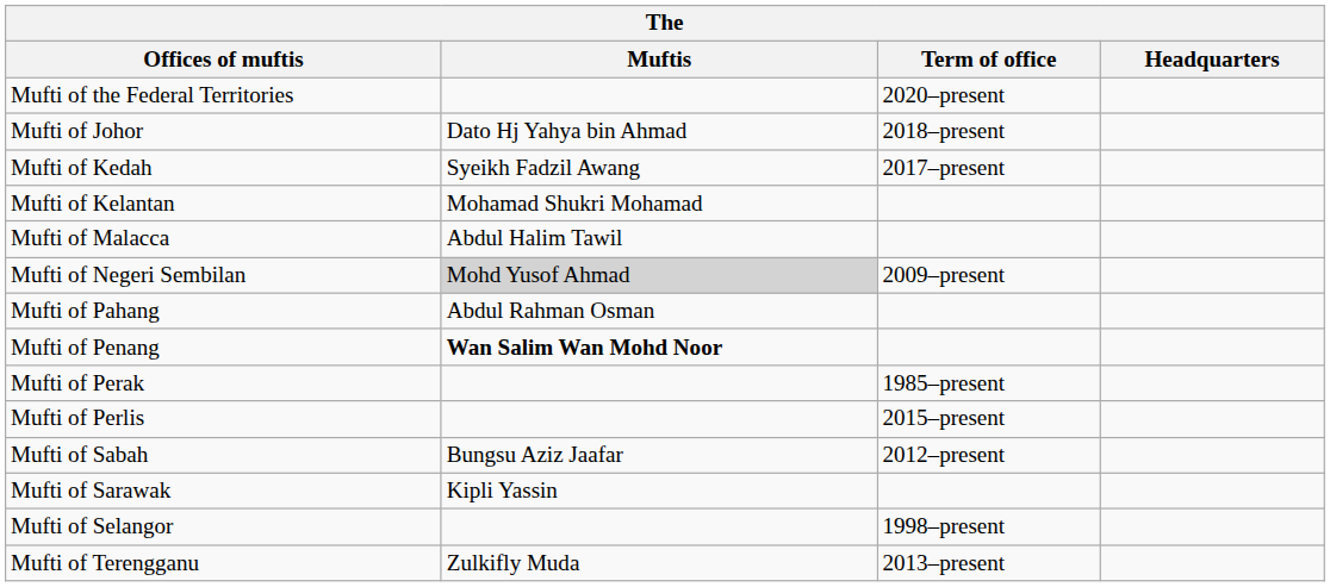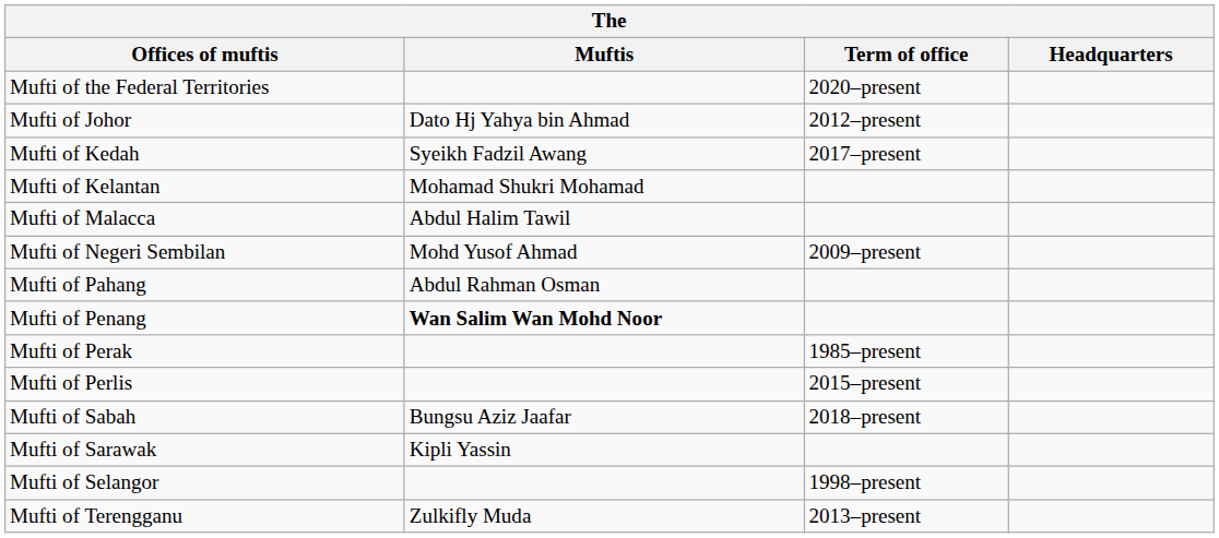 <table class=wikitable>
 <tr>
 <th colspan=14>The </th>
 </tr>
 <tr>
 <th scope="row"  width="300">Offices of muftis</th>
 <th scope="row"  width="300">Muftis</th>
 <th scope="row"  width="150">Term of office</th>
 <th scope="row"  width="150">Headquarters</th>
 </tr>
 <tr>
 <td>Mufti of the Federal Territories</td>
 <td></td>
 <td>2020–present</td>
 <td></td>
 </tr>
 <tr>
 <td>Mufti of Johor</td>
 <td>Dato Hj Yahya bin Ahmad</td>
-<td>2018–present</td>
+<td>2012–present</td>
 <td></td>
 </tr>
 <tr>
 <td>Mufti of Kedah</td>
 <td>Syeikh Fadzil Awang</td>
 <td>2017–present</td>
 <td></td>
 </tr>
 <tr>
 <td>Mufti of Kelantan</td>
 <td>Mohamad Shukri Mohamad</td>
 <td></td>
 <td></td>
 </tr>
 <tr>
 <td>Mufti of Malacca</td>
 <td>Abdul Halim Tawil</td>
 <td></td>
 <td></td>
 </tr>
 <tr>
 <td>Mufti of Negeri Sembilan</td>
-<td style="background: lightgrey;">Mohd Yusof Ahmad</td>
+<td>Mohd Yusof Ahmad</td>
 <td>2009–present</td>
 <td></td>
 </tr>
 <tr>
 <td>Mufti of Pahang</td>
 <td>Abdul Rahman Osman</td>
 <td></td>
 <td></td>
 </tr>
 <tr>
 <td>Mufti of Penang</td>
 <td><strong>Wan Salim Wan Mohd Noor</strong></td>
 <td></td>
 <td></td>
 </tr>
 <tr>
 <td>Mufti of Perak</td>
 <td></td>
 <td>1985–present</td>
 <td></td>
 </tr>
 <tr>
 <td>Mufti of Perlis</td>
 <td></td>
 <td>2015–present</td>
 <td></td>
 </tr>
 <tr>
 <td>Mufti of Sabah</td>
 <td>Bungsu Aziz Jaafar</td>
-<td>2012–present</td>
+<td>2018–present</td>
 <td></td>
 </tr>
 <tr>
 <td>Mufti of Sarawak</td>
 <td>Kipli Yassin</td>
 <td></td>
 <td></td>
 </tr>
 <tr>
 <td>Mufti of Selangor</td>
 <td></td>
 <td>1998–present</td>
 <td></td>
 </tr>
 <tr>
 <td>Mufti of Terengganu</td>
 <td>Zulkifly Muda</td>
 <td>2013–present</td>
 <td></td>
 </tr>
 </table>
